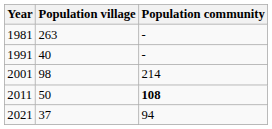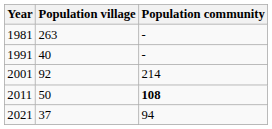 <table class=wikitable>
 <tr>
 <th>Year</th>
 <th>Population village</th>
 <th>Population community</th>
 </tr>
 <tr>
 <td>1981</td>
 <td>263</td>
 <td>-</td>
 </tr>
 <tr>
 <td>1991</td>
 <td>40</td>
 <td>-</td>
 </tr>
 <tr>
 <td>2001</td>
-<td>98</td>
+<td>92</td>
 <td>214</td>
 </tr>
 <tr>
 <td>2011</td>
 <td>50</td>
 <td><strong>108</strong></td>
 </tr>
 <tr>
 <td>2021</td>
 <td>37</td>
 <td>94</td>
 </tr>
 </table>
